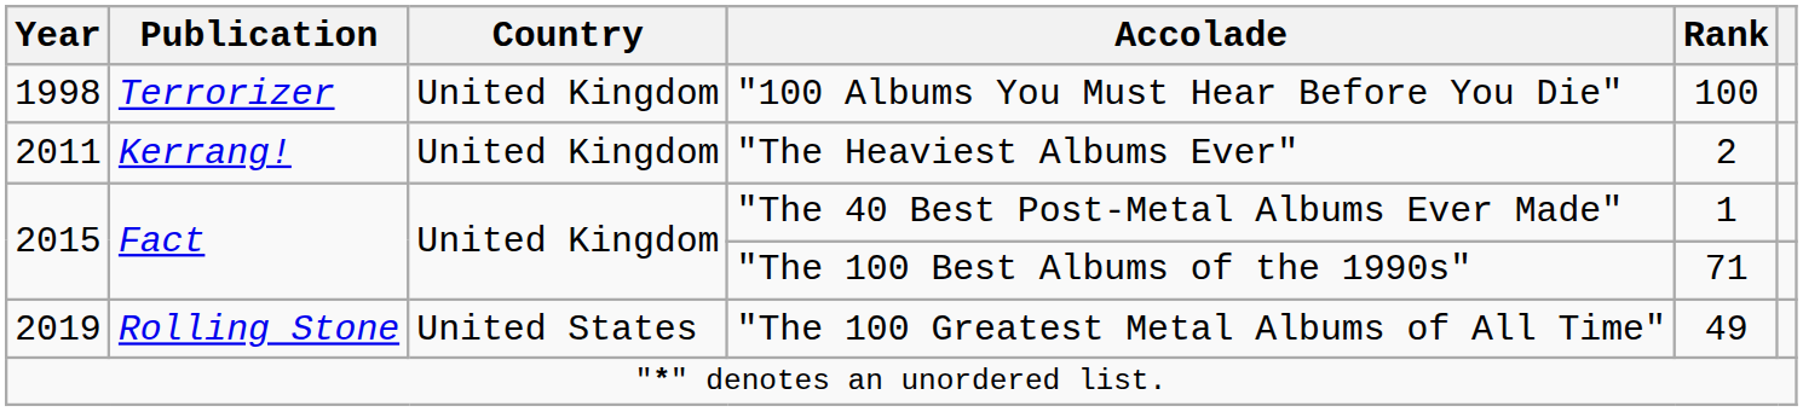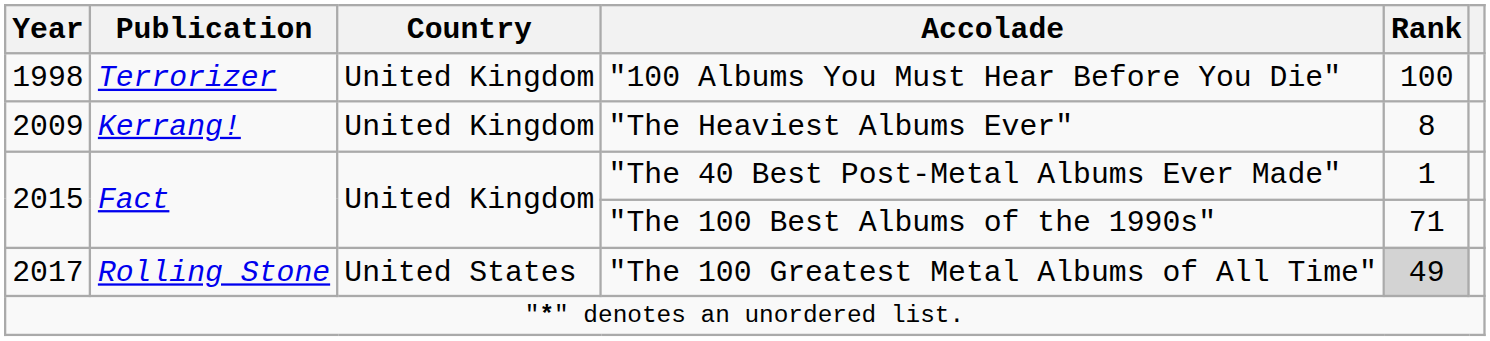 <table class="wikitable sortable" style="margin:0em 1em 1em 0pt">
 <tr>
 <th>Year</th>
 <th>Publication</th>
 <th>Country</th>
 <th>Accolade</th>
 <th>Rank</th>
 <th class=unsortable></th>
 </tr>
 <tr>
 <td align=center>1998</td>
 <td><em><a href='#'>Terrorizer</a></em></td>
 <td>United Kingdom</td>
 <td>"100 Albums You Must Hear Before You Die"</td>
 <td align=center>100</td>
 <td></td>
 </tr>
 <tr>
-<td align=center>2011</td>
+<td align=center>2009</td>
 <td><em><a href='#'>Kerrang!</a></em></td>
 <td>United Kingdom</td>
 <td>"The Heaviest Albums Ever"</td>
-<td align=center>2</td>
+<td align=center>8</td>
 <td></td>
 </tr>
 <tr>
 <td rowspan="2" align="center">2015</td>
 <td rowspan="2"><em><a href='#'>Fact</a></em></td>
 <td rowspan="2">United Kingdom</td>
 <td>"The 40 Best Post-Metal Albums Ever Made"</td>
 <td align=center>1</td>
 <td></td>
 </tr>
 <tr>
 <td>"The 100 Best Albums of the 1990s"</td>
 <td align=center>71</td>
 <td></td>
 </tr>
 <tr>
-<td align=center>2019</td>
+<td align=center>2017</td>
 <td><em><a href='#'>Rolling Stone</a></em></td>
 <td>United States</td>
 <td>"The 100 Greatest Metal Albums of All Time"</td>
-<td align=center>49</td>
+<td align=center style="background: lightgrey;">49</td>
 <td></td>
 </tr>
 <tr class="sortbottom">
 <td colspan=6 style=font-size:8pt; align=center>"<strong>*</strong>" denotes an unordered list.</td>
 </tr>
 </table>
